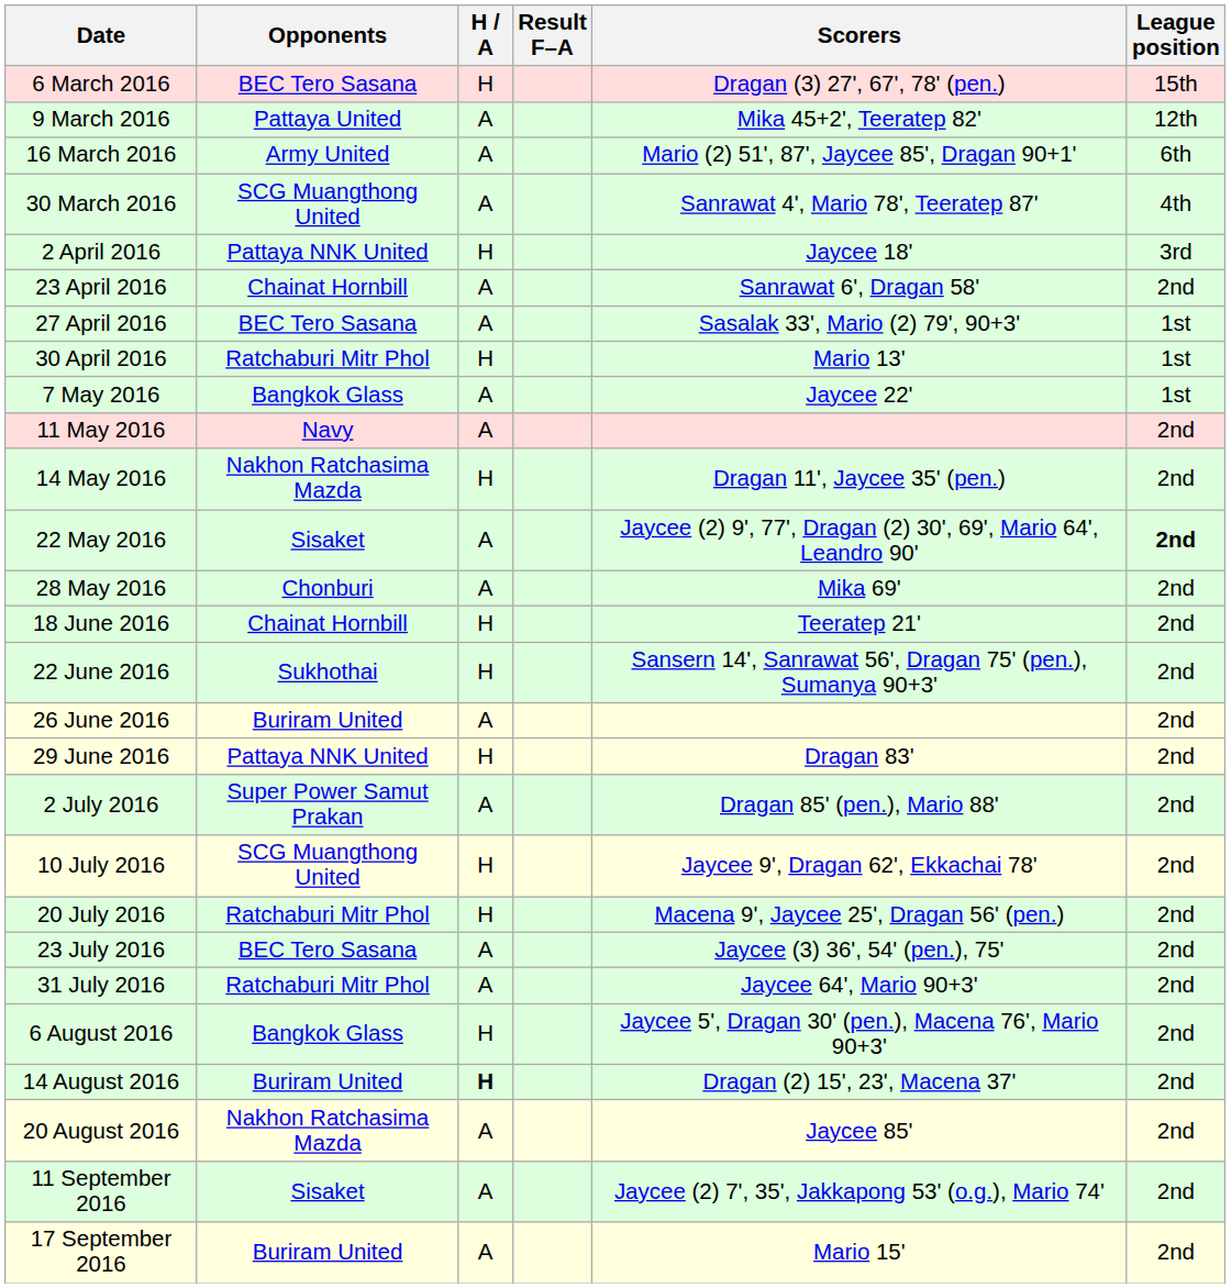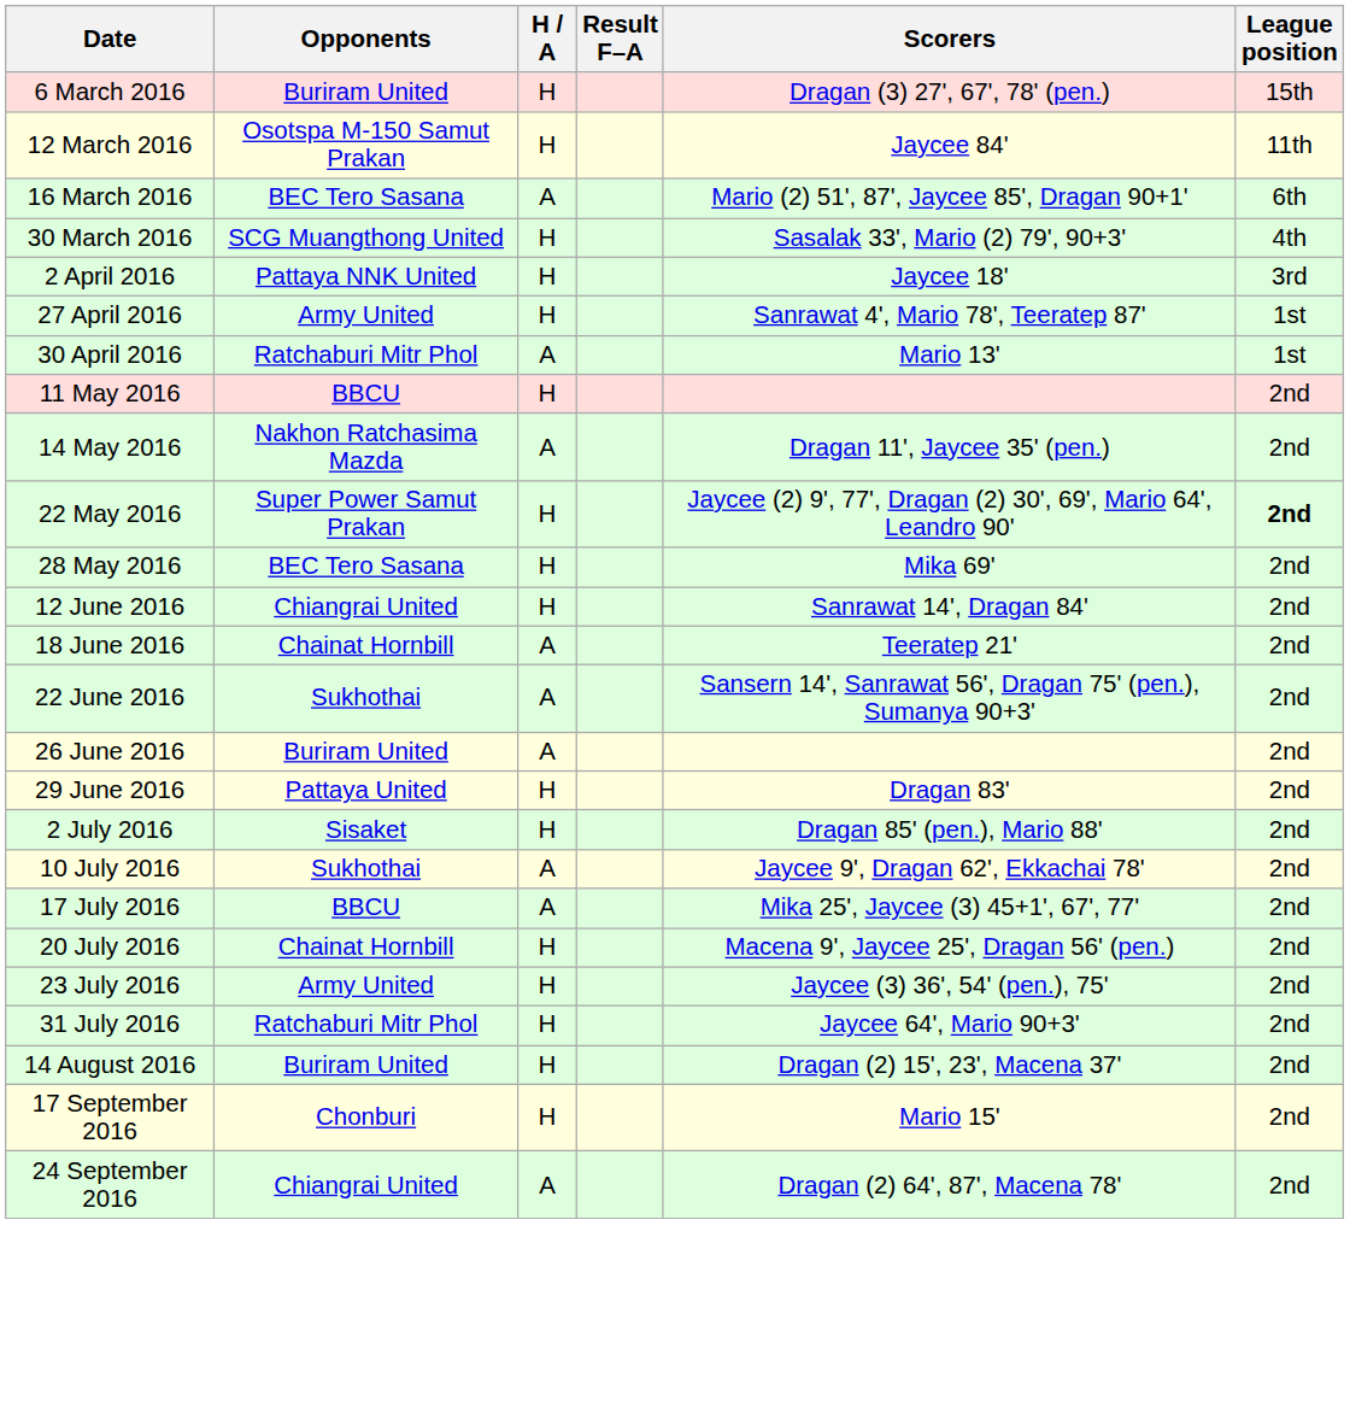 <table class="wikitable" style="text-align:center">
 <tr>
 <th>Date</th>
 <th>Opponents</th>
 <th>H / A</th>
 <th>Result<br>F–A</th>
 <th>Scorers</th>
 <th>League<br>position</th>
 </tr>
 <tr bgcolor="#ffdddd">
 <td>6 March 2016</td>
-<td><a href='#'>BEC Tero Sasana</a></td>
+<td><a href='#'>Buriram United</a></td>
 <td>H</td>
 <td></td>
 <td><a href='#'>Dragan</a> (3) 27', 67', 78' (<a href='#'>pen.</a>)</td>
 <td>15th</td>
 </tr>
-<tr bgcolor="#ddffdd">
-<td>9 March 2016</td>
-<td><a href='#'>Pattaya United</a></td>
-<td>A</td>
+<tr bgcolor="#ffffdd">
+<td>12 March 2016</td>
+<td><a href='#'>Osotspa M-150 Samut Prakan</a></td>
+<td>H</td>
 <td></td>
-<td><a href='#'>Mika</a> 45+2', <a href='#'>Teeratep</a> 82'</td>
-<td>12th</td>
+<td><a href='#'>Jaycee</a> 84'</td>
+<td>11th</td>
 </tr>
 <tr bgcolor="#ddffdd">
 <td>16 March 2016</td>
-<td><a href='#'>Army United</a></td>
+<td><a href='#'>BEC Tero Sasana</a></td>
 <td>A</td>
 <td></td>
 <td><a href='#'>Mario</a> (2) 51', 87', <a href='#'>Jaycee</a> 85', <a href='#'>Dragan</a> 90+1'</td>
 <td>6th</td>
 </tr>
 <tr bgcolor="#ddffdd">
 <td>30 March 2016</td>
 <td><a href='#'>SCG Muangthong United</a></td>
-<td>A</td>
+<td>H</td>
 <td></td>
-<td><a href='#'>Sanrawat</a> 4', <a href='#'>Mario</a> 78', <a href='#'>Teeratep</a> 87'</td>
+<td><a href='#'>Sasalak</a> 33', <a href='#'>Mario</a> (2) 79', 90+3'</td>
 <td>4th</td>
 </tr>
 <tr bgcolor="#ddffdd">
 <td>2 April 2016</td>
 <td><a href='#'>Pattaya NNK United</a></td>
 <td>H</td>
 <td></td>
 <td><a href='#'>Jaycee</a> 18'</td>
 <td>3rd</td>
 </tr>
 <tr bgcolor="#ddffdd">
-<td>23 April 2016</td>
-<td><a href='#'>Chainat Hornbill</a></td>
-<td>A</td>
+<td>27 April 2016</td>
+<td><a href='#'>Army United</a></td>
+<td>H</td>
 <td></td>
-<td><a href='#'>Sanrawat</a> 6', <a href='#'>Dragan</a> 58'</td>
-<td>2nd</td>
-</tr>
-<tr bgcolor="#ddffdd">
-<td>27 April 2016</td>
-<td><a href='#'>BEC Tero Sasana</a></td>
-<td>A</td>
-<td></td>
-<td><a href='#'>Sasalak</a> 33', <a href='#'>Mario</a> (2) 79', 90+3'</td>
+<td><a href='#'>Sanrawat</a> 4', <a href='#'>Mario</a> 78', <a href='#'>Teeratep</a> 87'</td>
 <td>1st</td>
 </tr>
 <tr bgcolor="#ddffdd">
 <td>30 April 2016</td>
 <td><a href='#'>Ratchaburi Mitr Phol</a></td>
-<td>H</td>
+<td>A</td>
 <td></td>
 <td><a href='#'>Mario</a> 13'</td>
 <td>1st</td>
 </tr>
-<tr bgcolor="#ddffdd">
-<td>7 May 2016</td>
-<td><a href='#'>Bangkok Glass</a></td>
-<td>A</td>
-<td></td>
-<td><a href='#'>Jaycee</a> 22'</td>
-<td>1st</td>
-</tr>
 <tr bgcolor="#ffdddd">
 <td>11 May 2016</td>
-<td><a href='#'>Navy</a></td>
-<td>A</td>
+<td><a href='#'>BBCU</a></td>
+<td>H</td>
 <td></td>
 <td></td>
 <td>2nd</td>
 </tr>
 <tr bgcolor="#ddffdd">
 <td>14 May 2016</td>
 <td><a href='#'>Nakhon Ratchasima Mazda</a></td>
-<td>H</td>
+<td>A</td>
 <td></td>
 <td><a href='#'>Dragan</a> 11', <a href='#'>Jaycee</a> 35' (<a href='#'>pen.</a>)</td>
 <td>2nd</td>
 </tr>
 <tr bgcolor="#ddffdd">
 <td>22 May 2016</td>
-<td><a href='#'>Sisaket</a></td>
-<td>A</td>
+<td><a href='#'>Super Power Samut Prakan</a></td>
+<td>H</td>
 <td></td>
 <td><a href='#'>Jaycee</a> (2) 9', 77', <a href='#'>Dragan</a> (2) 30', 69', <a href='#'>Mario</a> 64', <a href='#'>Leandro</a> 90'</td>
 <td><strong>2nd</strong></td>
 </tr>
 <tr bgcolor="#ddffdd">
 <td>28 May 2016</td>
-<td><a href='#'>Chonburi</a></td>
-<td>A</td>
+<td><a href='#'>BEC Tero Sasana</a></td>
+<td>H</td>
 <td></td>
 <td><a href='#'>Mika</a> 69'</td>
 <td>2nd</td>
 </tr>
 <tr bgcolor="#ddffdd">
+<td>12 June 2016</td>
+<td><a href='#'>Chiangrai United</a></td>
+<td>H</td>
+<td></td>
+<td><a href='#'>Sanrawat</a> 14', <a href='#'>Dragan</a> 84'</td>
+<td>2nd</td>
+</tr>
+<tr bgcolor="#ddffdd">
 <td>18 June 2016</td>
 <td><a href='#'>Chainat Hornbill</a></td>
-<td>H</td>
+<td>A</td>
 <td></td>
 <td><a href='#'>Teeratep</a> 21'</td>
 <td>2nd</td>
 </tr>
 <tr bgcolor="#ddffdd">
 <td>22 June 2016</td>
 <td><a href='#'>Sukhothai</a></td>
-<td>H</td>
+<td>A</td>
 <td></td>
 <td><a href='#'>Sansern</a> 14', <a href='#'>Sanrawat</a> 56', <a href='#'>Dragan</a> 75' (<a href='#'>pen.</a>), <a href='#'>Sumanya</a> 90+3'</td>
 <td>2nd</td>
 </tr>
 <tr bgcolor="#ffffdd">
 <td>26 June 2016</td>
 <td><a href='#'>Buriram United</a></td>
 <td>A</td>
 <td></td>
 <td></td>
 <td>2nd</td>
 </tr>
 <tr bgcolor="#ffffdd">
 <td>29 June 2016</td>
-<td><a href='#'>Pattaya NNK United</a></td>
+<td><a href='#'>Pattaya United</a></td>
 <td>H</td>
 <td></td>
 <td><a href='#'>Dragan</a> 83'</td>
 <td>2nd</td>
 </tr>
 <tr bgcolor="#ddffdd">
 <td>2 July 2016</td>
-<td><a href='#'>Super Power Samut Prakan</a></td>
-<td>A</td>
+<td><a href='#'>Sisaket</a></td>
+<td>H</td>
 <td></td>
 <td><a href='#'>Dragan</a> 85' (<a href='#'>pen.</a>), <a href='#'>Mario</a> 88'</td>
 <td>2nd</td>
 </tr>
 <tr bgcolor="#ffffdd">
 <td>10 July 2016</td>
-<td><a href='#'>SCG Muangthong United</a></td>
-<td>H</td>
+<td><a href='#'>Sukhothai</a></td>
+<td>A</td>
 <td></td>
 <td><a href='#'>Jaycee</a> 9', <a href='#'>Dragan</a> 62', <a href='#'>Ekkachai</a> 78'</td>
 <td>2nd</td>
 </tr>
 <tr bgcolor="#ddffdd">
+<td>17 July 2016</td>
+<td><a href='#'>BBCU</a></td>
+<td>A</td>
+<td></td>
+<td><a href='#'>Mika</a> 25', <a href='#'>Jaycee</a> (3) 45+1', 67', 77'</td>
+<td>2nd</td>
+</tr>
+<tr bgcolor="#ddffdd">
 <td>20 July 2016</td>
-<td><a href='#'>Ratchaburi Mitr Phol</a></td>
+<td><a href='#'>Chainat Hornbill</a></td>
 <td>H</td>
 <td></td>
 <td><a href='#'>Macena</a> 9', <a href='#'>Jaycee</a> 25', <a href='#'>Dragan</a> 56' (<a href='#'>pen.</a>)</td>
 <td>2nd</td>
 </tr>
 <tr bgcolor="#ddffdd">
 <td>23 July 2016</td>
-<td><a href='#'>BEC Tero Sasana</a></td>
-<td>A</td>
+<td><a href='#'>Army United</a></td>
+<td>H</td>
 <td></td>
 <td><a href='#'>Jaycee</a> (3) 36', 54' (<a href='#'>pen.</a>), 75'</td>
 <td>2nd</td>
 </tr>
 <tr bgcolor="#ddffdd">
 <td>31 July 2016</td>
 <td><a href='#'>Ratchaburi Mitr Phol</a></td>
-<td>A</td>
+<td>H</td>
 <td></td>
 <td><a href='#'>Jaycee</a> 64', <a href='#'>Mario</a> 90+3'</td>
 <td>2nd</td>
 </tr>
 <tr bgcolor="#ddffdd">
-<td>6 August 2016</td>
-<td><a href='#'>Bangkok Glass</a></td>
-<td>H</td>
-<td></td>
-<td><a href='#'>Jaycee</a> 5', <a href='#'>Dragan</a> 30' (<a href='#'>pen.</a>), <a href='#'>Macena</a> 76', <a href='#'>Mario</a> 90+3'</td>
-<td>2nd</td>
-</tr>
-<tr bgcolor="#ddffdd">
 <td>14 August 2016</td>
 <td><a href='#'>Buriram United</a></td>
-<td><strong>H</strong></td>
+<td>H</td>
 <td></td>
 <td><a href='#'>Dragan</a> (2) 15', 23', <a href='#'>Macena</a> 37'</td>
 <td>2nd</td>
 </tr>
 <tr bgcolor="#ffffdd">
-<td>20 August 2016</td>
-<td><a href='#'>Nakhon Ratchasima Mazda</a></td>
-<td>A</td>
-<td></td>
-<td><a href='#'>Jaycee</a> 85'</td>
-<td>2nd</td>
-</tr>
-<tr bgcolor="#ddffdd">
-<td>11 September 2016</td>
-<td><a href='#'>Sisaket</a></td>
-<td>A</td>
-<td></td>
-<td><a href='#'>Jaycee</a> (2) 7', 35', <a href='#'>Jakkapong</a> 53' (<a href='#'>o.g.</a>), <a href='#'>Mario</a> 74'</td>
-<td>2nd</td>
-</tr>
-<tr bgcolor="#ffffdd">
 <td>17 September 2016</td>
-<td><a href='#'>Buriram United</a></td>
-<td>A</td>
+<td><a href='#'>Chonburi</a></td>
+<td>H</td>
 <td></td>
 <td><a href='#'>Mario</a> 15'</td>
 <td>2nd</td>
 </tr>
+<tr bgcolor="#ddffdd">
+<td>24 September 2016</td>
+<td><a href='#'>Chiangrai United</a></td>
+<td>A</td>
+<td></td>
+<td><a href='#'>Dragan</a> (2) 64', 87', <a href='#'>Macena</a> 78'</td>
+<td>2nd</td>
+</tr>
 </table>
